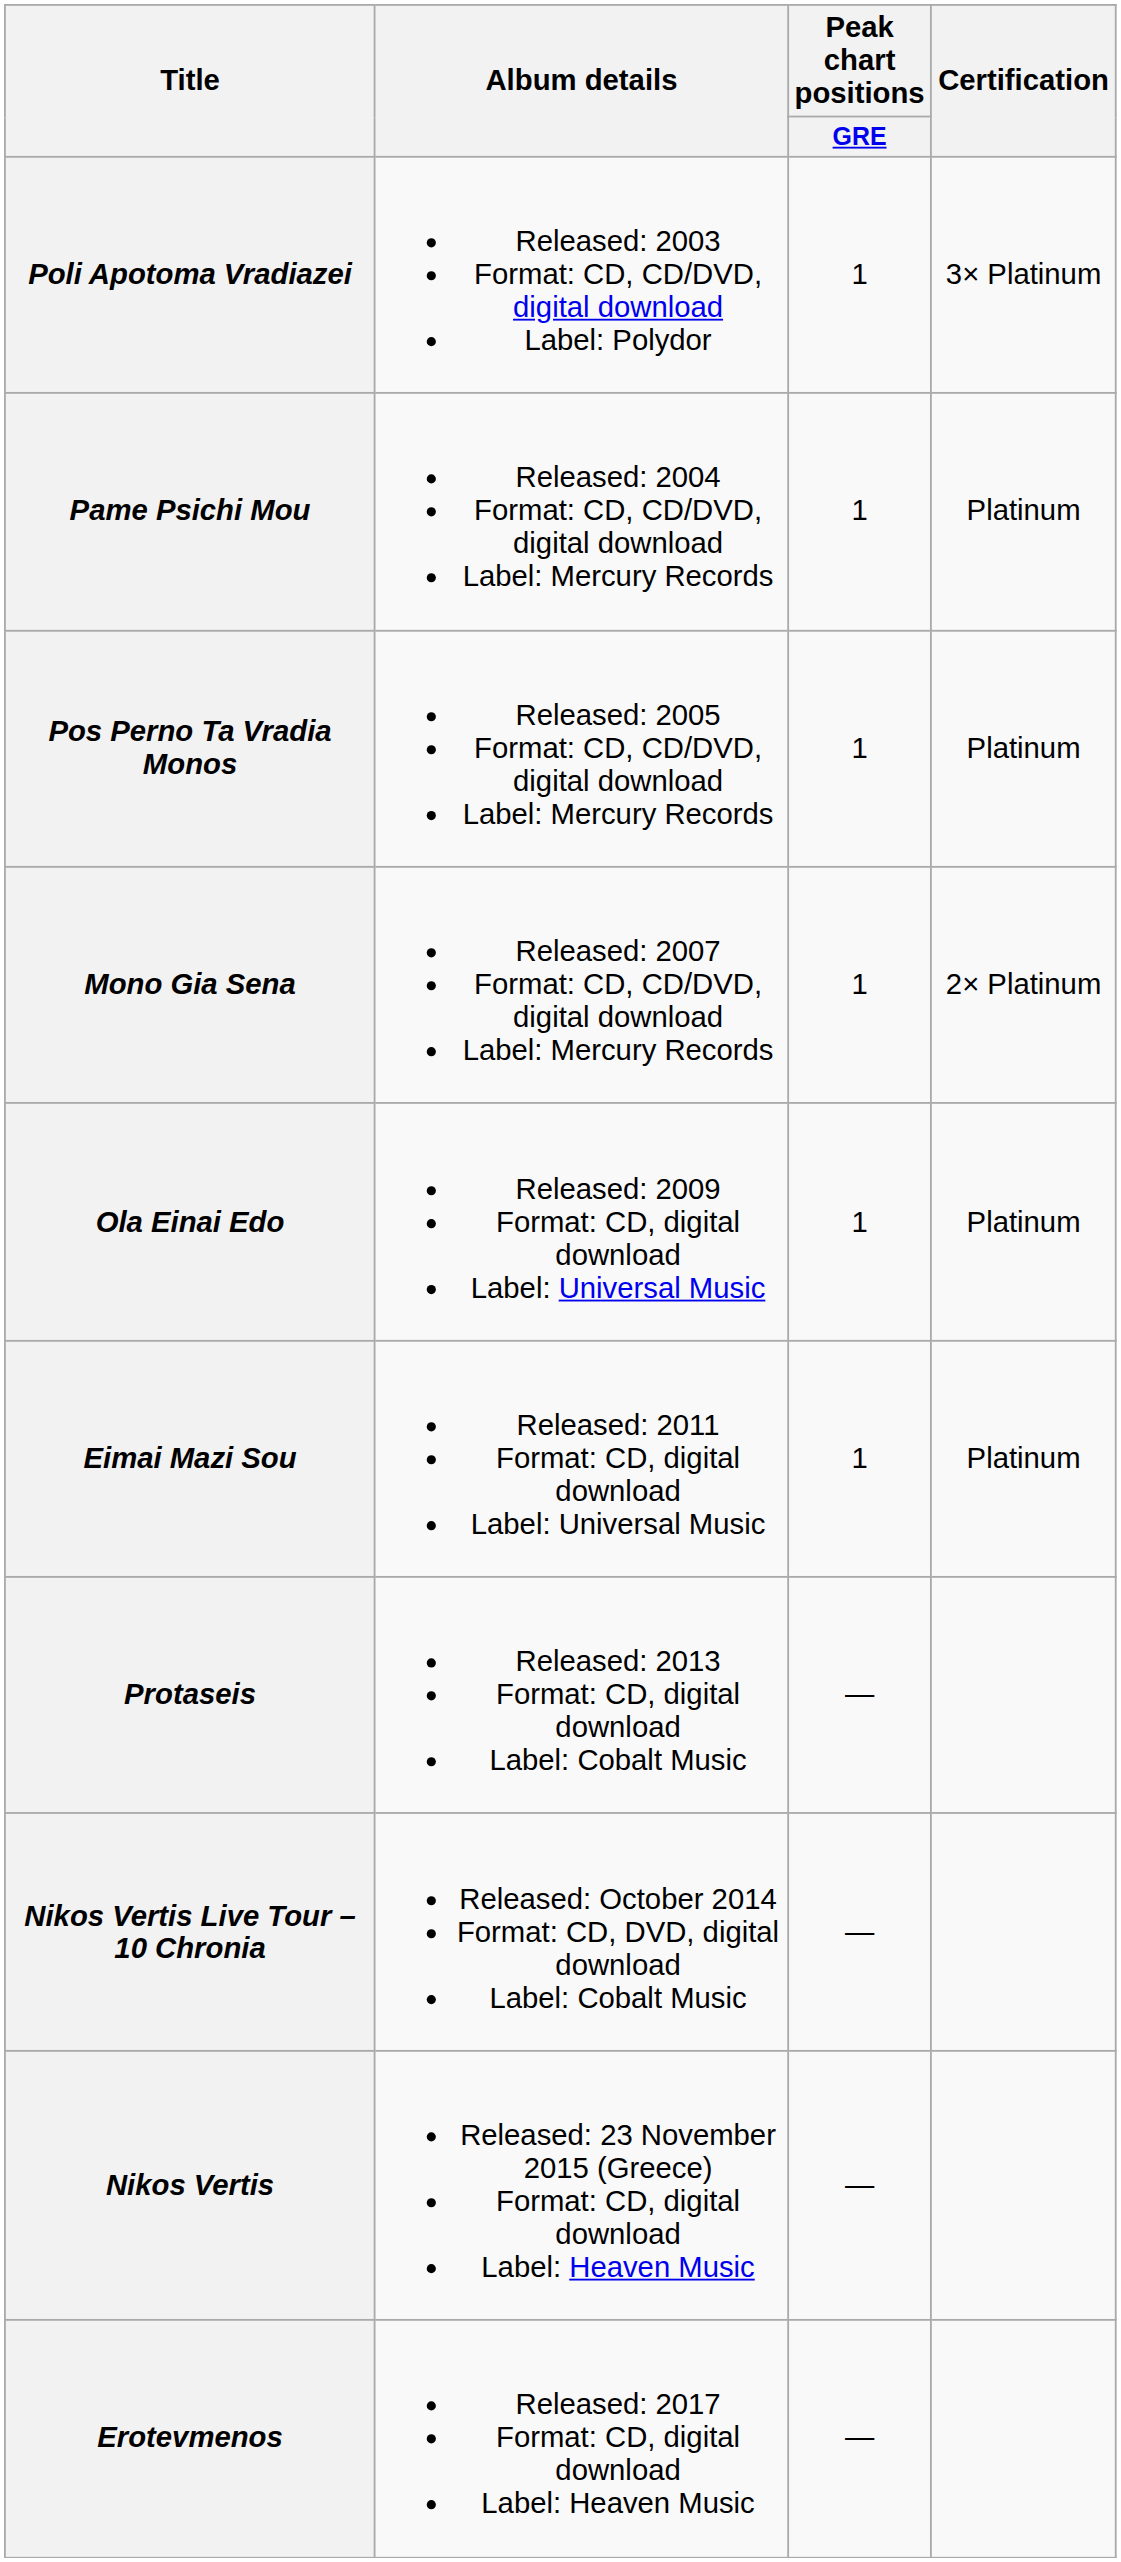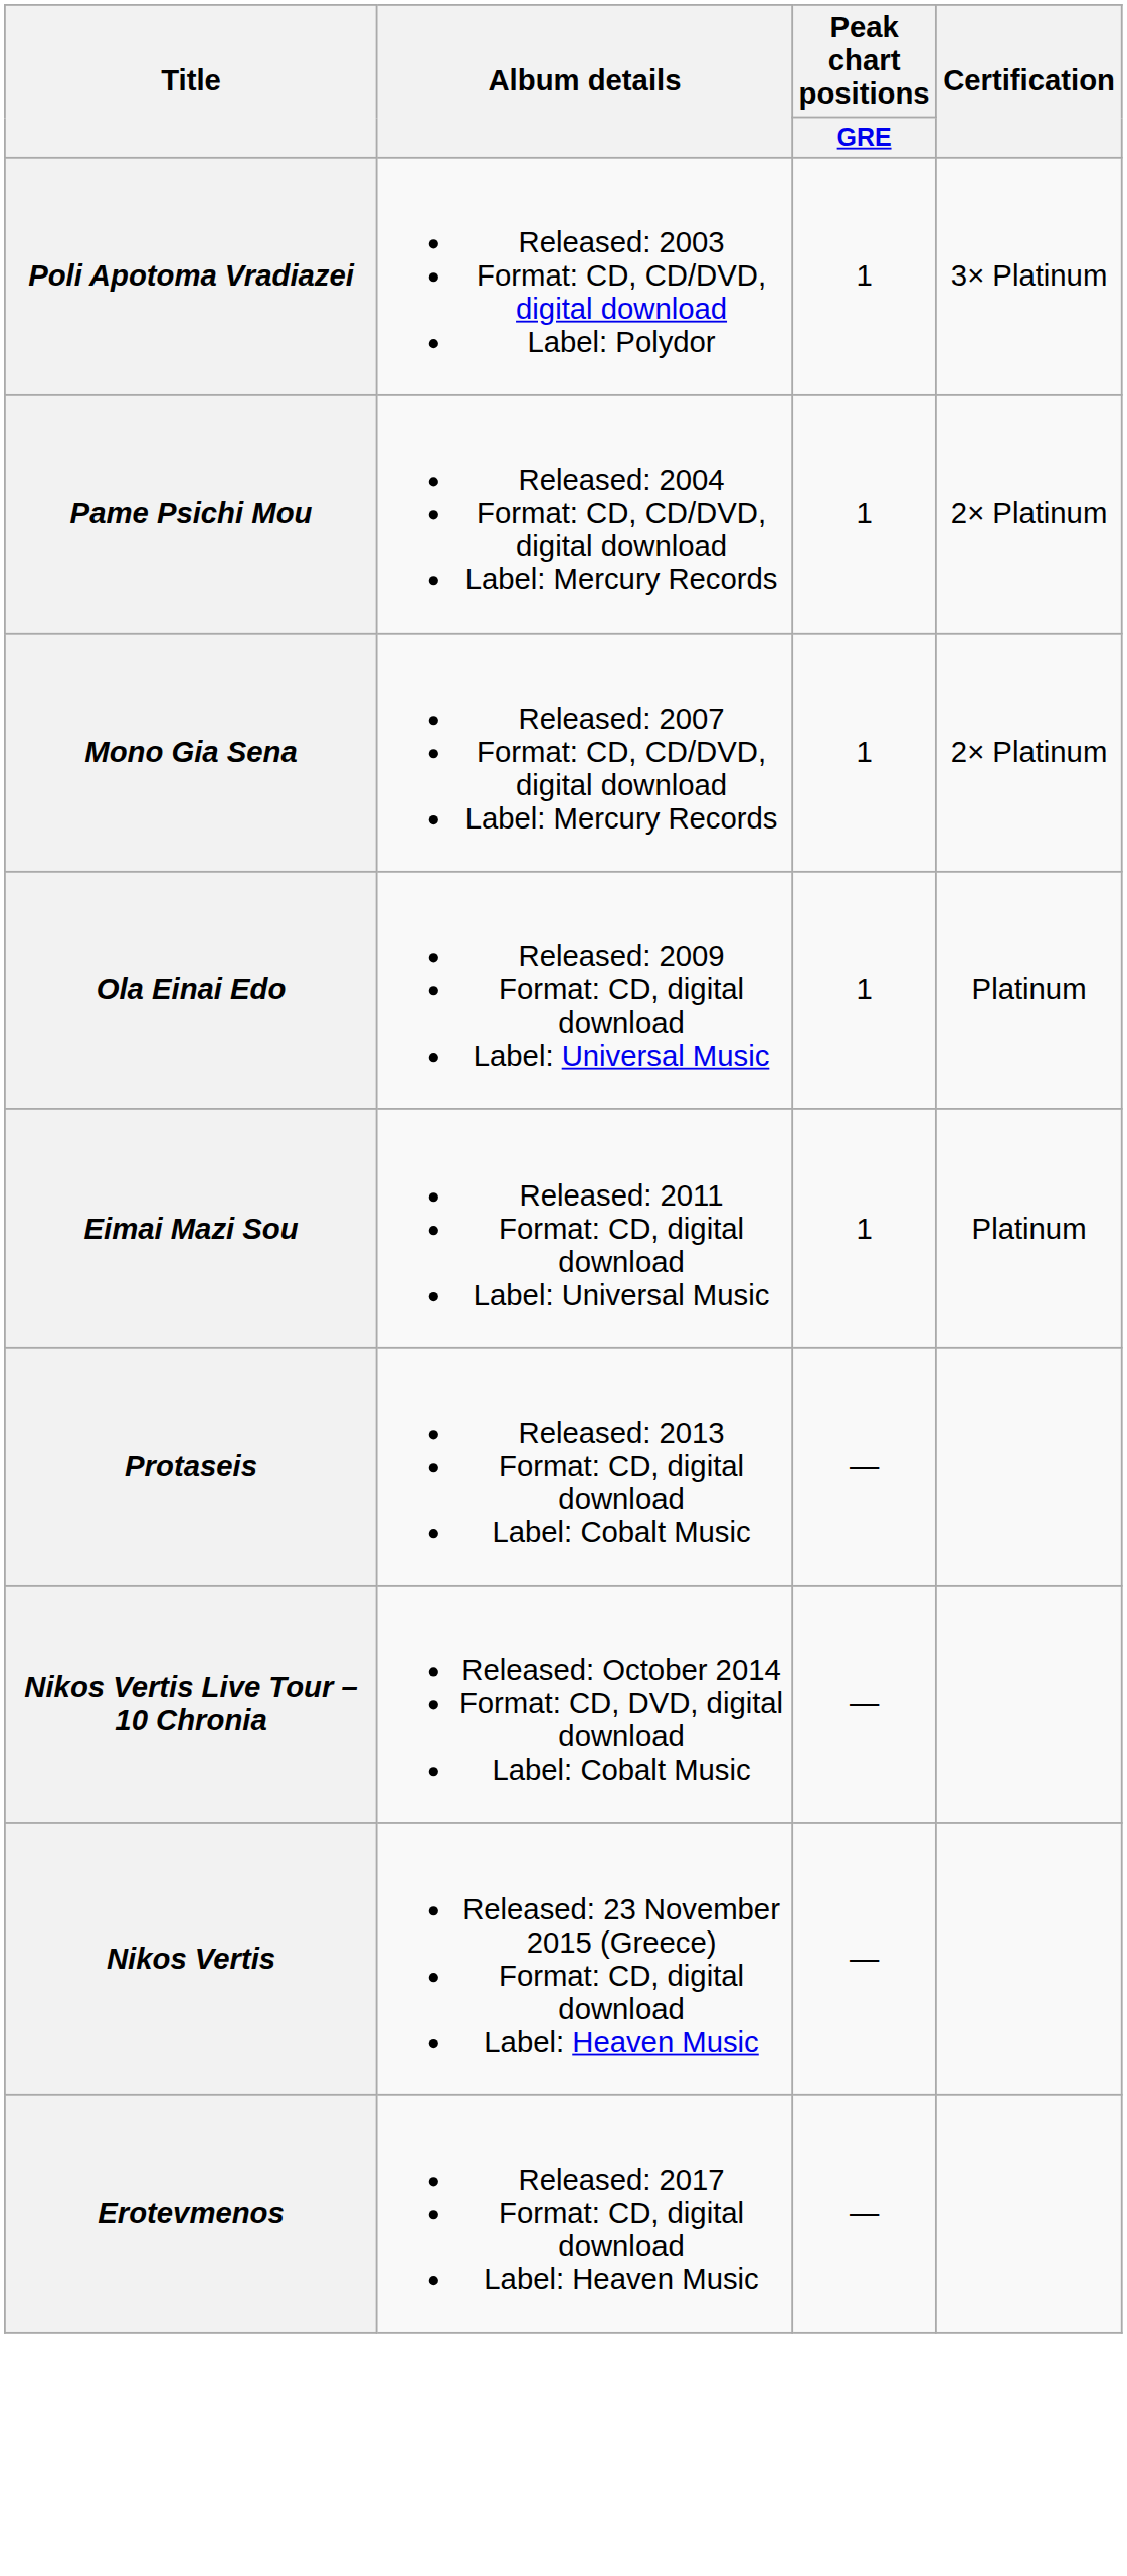 <table class="wikitable plainrowheaders" style="text-align:center;">
 <tr>
 <th scope="col" rowspan="2" style="width:17em;">Title</th>
 <th scope="col" rowspan="2" style="width:19em;">Album details</th>
 <th scope="col" colspan="1">Peak chart positions</th>
 <th scope="col" rowspan="2">Certification</th>
 </tr>
 <tr>
 <th scope="col" style="width:3em;font-size:85%;"><a href='#'>GRE</a><br></th>
 </tr>
 <tr>
 <th scope="row"><em>Poli Apotoma Vradiazei</em></th>
 <td><br><ul><li>Released: 2003</li><li>Format: CD, CD/DVD, <a href='#'>digital download</a></li><li>Label: Polydor</li></ul></td>
 <td>1</td>
 <td>3× Platinum</td>
 </tr>
 <tr>
 <th scope="row"><em>Pame Psichi Mou</em></th>
 <td><br><ul><li>Released: 2004</li><li>Format: CD, CD/DVD, digital download</li><li>Label: Mercury Records</li></ul></td>
 <td>1</td>
-<td>Platinum</td>
-</tr>
-<tr>
-<th scope="row"><em>Pos Perno Ta Vradia Monos</em></th>
-<td><br><ul><li>Released: 2005</li><li>Format: CD, CD/DVD, digital download</li><li>Label: Mercury Records</li></ul></td>
-<td>1</td>
-<td>Platinum</td>
+<td>2× Platinum</td>
 </tr>
 <tr>
 <th scope="row"><em>Mono Gia Sena</em></th>
 <td><br><ul><li>Released: 2007</li><li>Format: CD, CD/DVD, digital download</li><li>Label: Mercury Records</li></ul></td>
 <td>1</td>
 <td>2× Platinum</td>
 </tr>
 <tr>
 <th scope="row"><em>Ola Einai Edo</em></th>
 <td><br><ul><li>Released: 2009</li><li>Format: CD, digital download</li><li>Label: <a href='#'>Universal Music</a></li></ul></td>
 <td>1</td>
 <td>Platinum</td>
 </tr>
 <tr>
 <th scope="row"><em>Eimai Mazi Sou</em></th>
 <td><br><ul><li>Released: 2011</li><li>Format: CD, digital download</li><li>Label: Universal Music</li></ul></td>
 <td>1</td>
 <td>Platinum</td>
 </tr>
 <tr>
 <th scope="row"><em>Protaseis</em></th>
 <td><br><ul><li>Released: 2013</li><li>Format: CD, digital download</li><li>Label: Cobalt Music</li></ul></td>
 <td>—</td>
 <td></td>
 </tr>
 <tr>
 <th scope="row"><em>Nikos Vertis Live Tour – 10 Chronia</em></th>
 <td><br><ul><li>Released: October 2014</li><li>Format: CD, DVD, digital download</li><li>Label: Cobalt Music</li></ul></td>
 <td>—</td>
 <td></td>
 </tr>
 <tr>
 <th scope="row"><em>Nikos Vertis</em></th>
 <td><br><ul><li>Released: 23 November 2015 (Greece)</li><li>Format: CD, digital download</li><li>Label: <a href='#'>Heaven Music</a></li></ul></td>
 <td>—</td>
 <td></td>
 </tr>
 <tr>
 <th scope="row"><em>Erotevmenos</em></th>
 <td><br><ul><li>Released: 2017</li><li>Format: CD, digital download</li><li>Label: Heaven Music</li></ul></td>
 <td>—</td>
 <td></td>
 </tr>
 </table>
